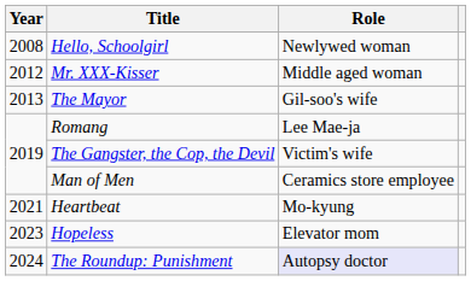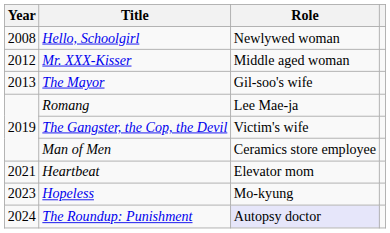 <table class="wikitable sortable plainrowheaders">
 <tr>
 <th scope="col">Year</th>
 <th scope="col">Title</th>
 <th scope="col">Role</th>
 <th scope="col"></th>
 </tr>
 <tr>
 <td scope="row">2008</td>
 <td><em><a href='#'>Hello, Schoolgirl</a></em></td>
 <td>Newlywed woman</td>
 <td></td>
 </tr>
 <tr>
 <td scope="row">2012</td>
 <td><em><a href='#'>Mr. XXX-Kisser</a></em></td>
 <td>Middle aged woman</td>
 <td></td>
 </tr>
 <tr>
 <td scope="row">2013</td>
 <td><em><a href='#'>The Mayor</a></em></td>
 <td>Gil-soo's wife</td>
 <td></td>
 </tr>
 <tr>
 <td rowspan="3">2019</td>
 <td><em>Romang</em></td>
 <td>Lee Mae-ja</td>
 <td></td>
 </tr>
 <tr>
 <td><em><a href='#'>The Gangster, the Cop, the Devil</a></em></td>
 <td>Victim's wife</td>
 <td></td>
 </tr>
 <tr>
 <td><em>Man of Men</em></td>
 <td>Ceramics store employee</td>
 <td></td>
 </tr>
 <tr>
 <td scope="row">2021</td>
 <td><em>Heartbeat</em></td>
-<td>Mo-kyung</td>
+<td>Elevator mom</td>
 <td></td>
 </tr>
 <tr>
 <td scope="row">2023</td>
 <td><em><a href='#'>Hopeless</a></em></td>
-<td>Elevator mom</td>
+<td>Mo-kyung</td>
 <td></td>
 </tr>
 <tr>
 <td scope="row">2024</td>
 <td><em><a href='#'>The Roundup: Punishment</a></em></td>
 <td style="background: lavender;">Autopsy doctor</td>
 <td></td>
 </tr>
 </table>
